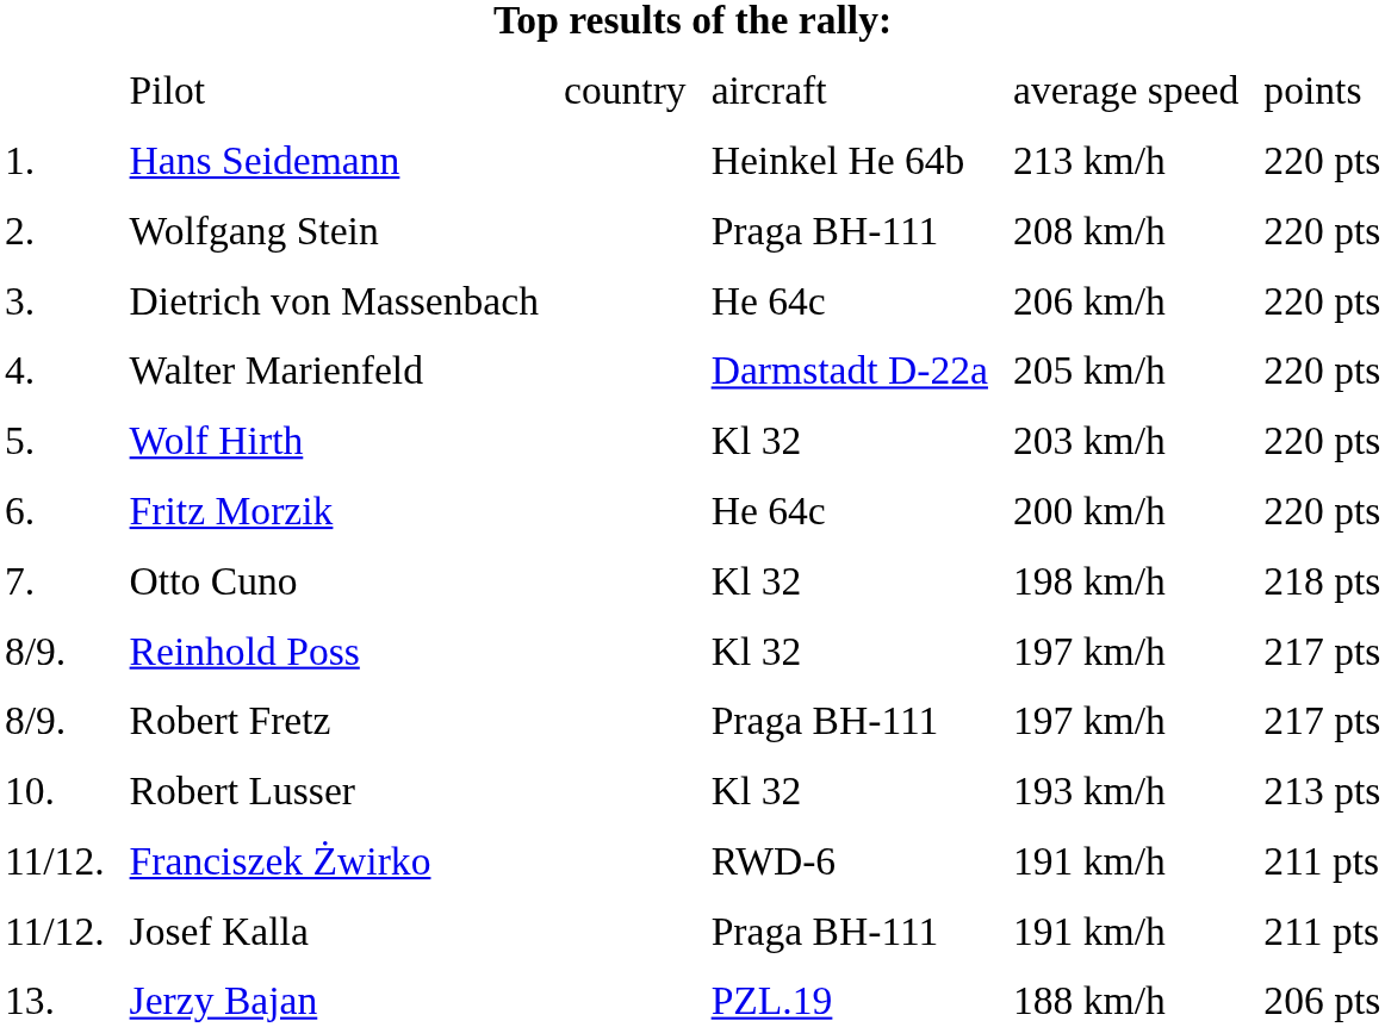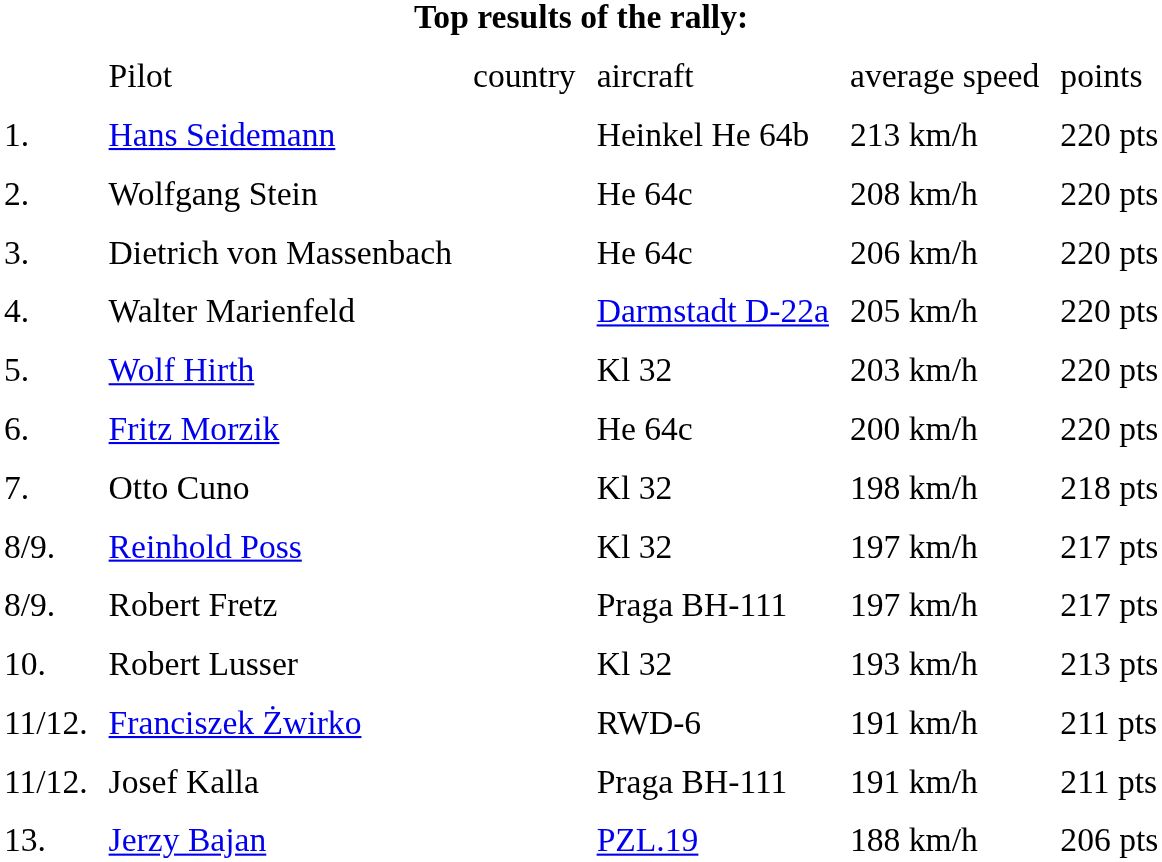 <table cellspacing=8>
 <tr>
 <th colspan=12>Top results of the rally:</th>
 </tr>
 <tr>
 <td> </td>
 <td>Pilot</td>
 <td>country</td>
 <td>aircraft</td>
 <td>average speed</td>
 <td>points</td>
 </tr>
 <tr>
 <td>1.</td>
 <td><a href='#'>Hans Seidemann</a></td>
 <td></td>
 <td>Heinkel He 64b</td>
 <td>213 km/h</td>
 <td>220 pts</td>
 </tr>
 <tr>
 <td>2.</td>
 <td>Wolfgang Stein</td>
 <td></td>
-<td>Praga BH-111</td>
+<td>He 64c</td>
 <td>208 km/h</td>
 <td>220 pts</td>
 </tr>
 <tr>
 <td>3.</td>
 <td>Dietrich von Massenbach</td>
 <td></td>
 <td>He 64c</td>
 <td>206 km/h</td>
 <td>220 pts</td>
 </tr>
 <tr>
 <td>4.</td>
 <td>Walter Marienfeld</td>
 <td></td>
 <td><a href='#'>Darmstadt D-22a</a></td>
 <td>205 km/h</td>
 <td>220 pts</td>
 </tr>
 <tr>
 <td>5.</td>
 <td><a href='#'>Wolf Hirth</a></td>
 <td></td>
 <td>Kl 32</td>
 <td>203 km/h</td>
 <td>220 pts</td>
 </tr>
 <tr>
 <td>6.</td>
 <td><a href='#'>Fritz Morzik</a></td>
 <td></td>
 <td>He 64c</td>
 <td>200 km/h</td>
 <td>220 pts</td>
 </tr>
 <tr>
 <td>7.</td>
 <td>Otto Cuno</td>
 <td></td>
 <td>Kl 32</td>
 <td>198 km/h</td>
 <td>218 pts</td>
 </tr>
 <tr>
 <td>8/9.</td>
 <td><a href='#'>Reinhold Poss</a></td>
 <td></td>
 <td>Kl 32</td>
 <td>197 km/h</td>
 <td>217 pts</td>
 </tr>
 <tr>
 <td>8/9.</td>
 <td>Robert Fretz</td>
 <td></td>
 <td>Praga BH-111</td>
 <td>197 km/h</td>
 <td>217 pts</td>
 </tr>
 <tr>
 <td>10.</td>
 <td>Robert Lusser</td>
 <td></td>
 <td>Kl 32</td>
 <td>193 km/h</td>
 <td>213 pts</td>
 </tr>
 <tr>
 <td>11/12.</td>
 <td><a href='#'>Franciszek Żwirko</a></td>
 <td></td>
 <td>RWD-6</td>
 <td>191 km/h</td>
 <td>211 pts</td>
 </tr>
 <tr>
 <td>11/12.</td>
 <td>Josef Kalla</td>
 <td></td>
 <td>Praga BH-111</td>
 <td>191 km/h</td>
 <td>211 pts</td>
 </tr>
 <tr>
 <td>13.</td>
 <td><a href='#'>Jerzy Bajan</a></td>
 <td></td>
 <td><a href='#'>PZL.19</a></td>
 <td>188 km/h</td>
 <td>206 pts</td>
 </tr>
 </table>
